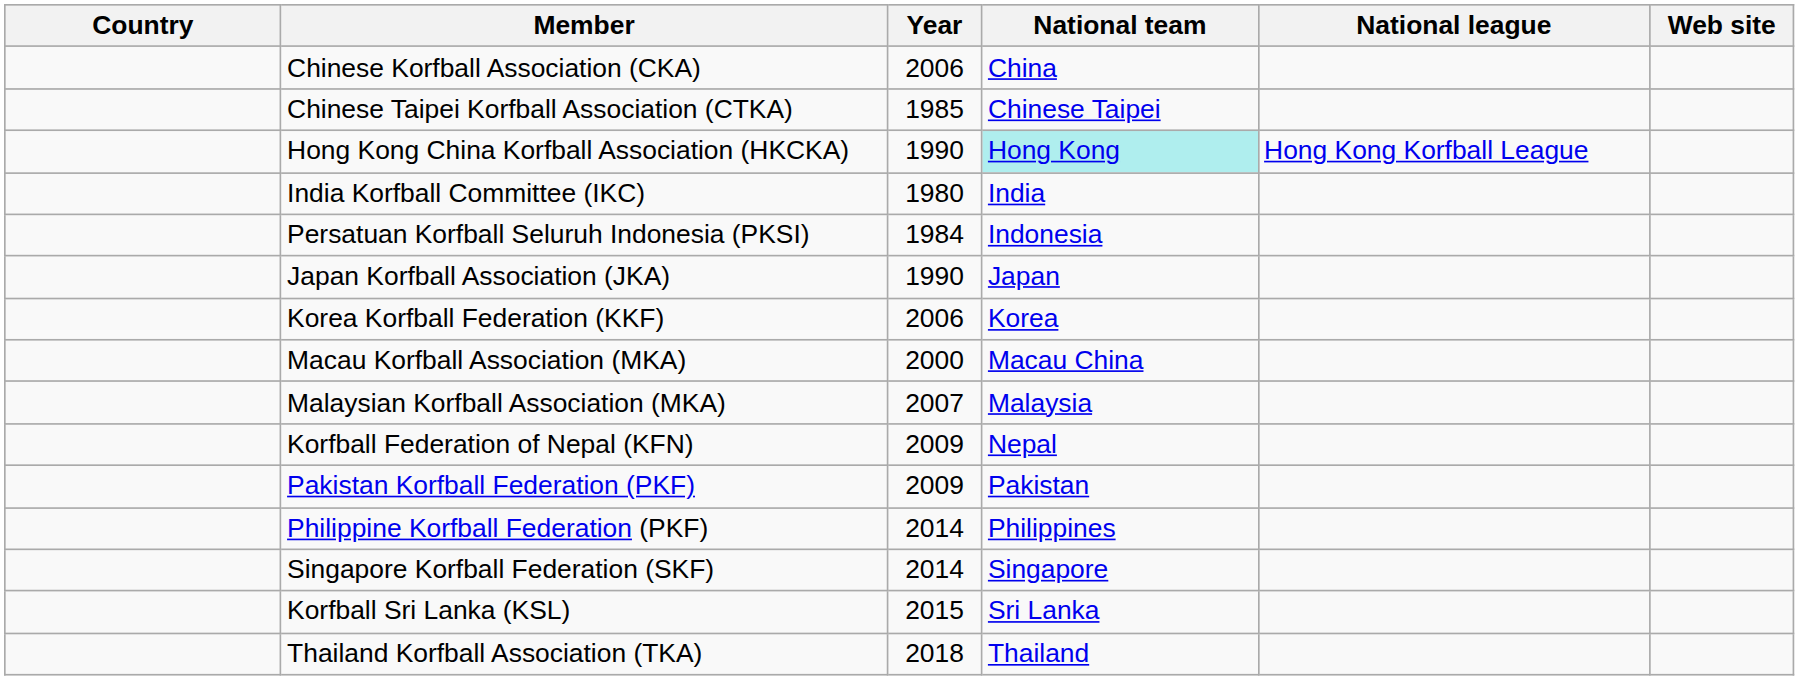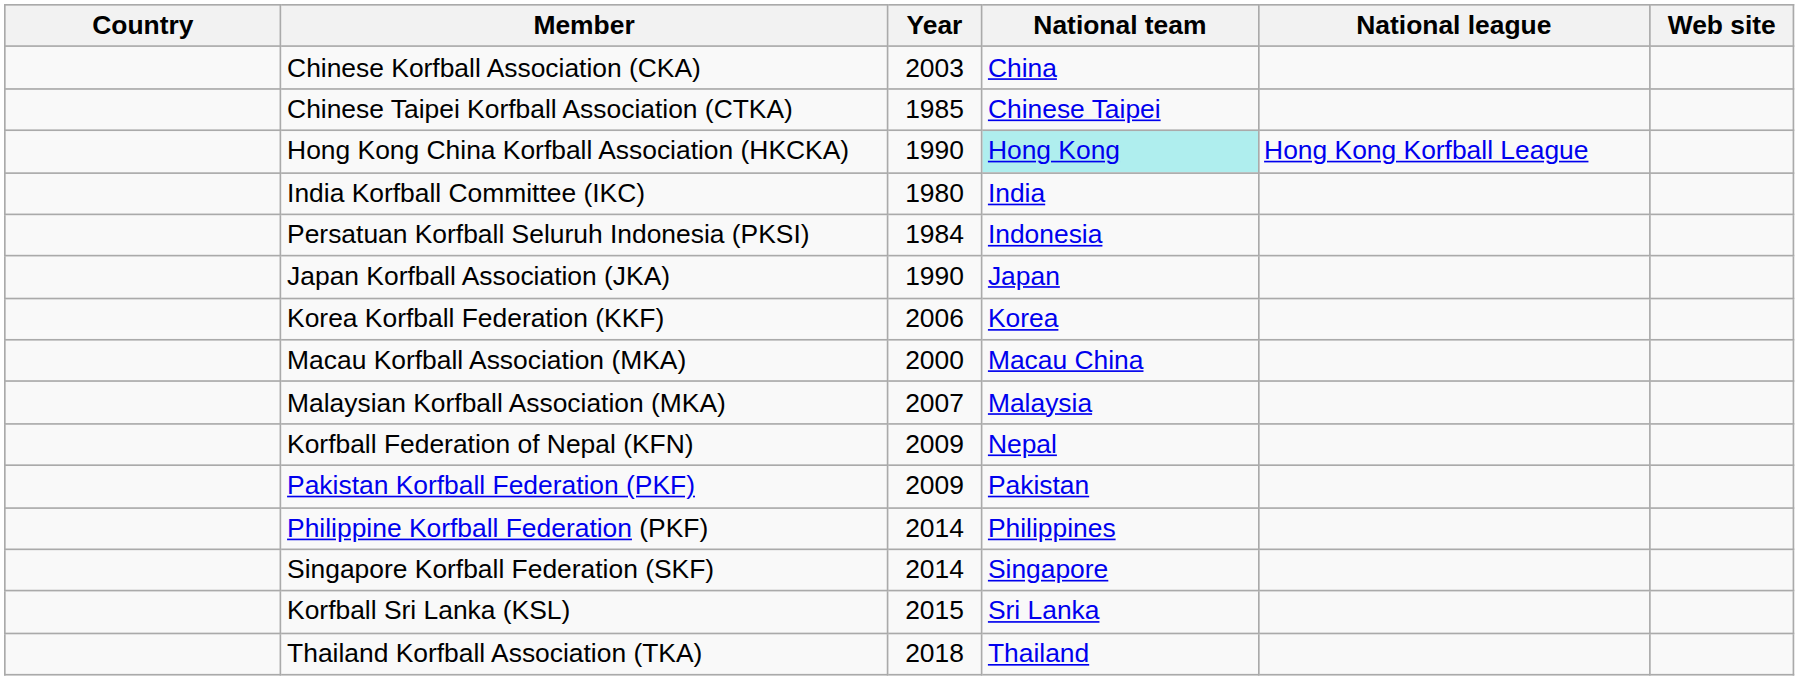 <table class="wikitable sortable">
 <tr>
 <th width=160>Country</th>
 <th width=360>Member</th>
 <th width=50>Year</th>
 <th width=160>National team</th>
 <th width=230>National league</th>
 <th width=80>Web site</th>
 </tr>
 <tr>
 <td></td>
 <td>Chinese Korfball Association (CKA)</td>
-<td align=center>2006</td>
+<td align=center>2003</td>
 <td><a href='#'>China</a></td>
 <td></td>
 <td align=center></td>
 </tr>
 <tr>
 <td></td>
 <td>Chinese Taipei Korfball Association (CTKA)</td>
 <td align=center>1985</td>
 <td><a href='#'>Chinese Taipei</a></td>
 <td></td>
 <td align=center></td>
 </tr>
 <tr>
 <td></td>
 <td>Hong Kong China Korfball Association (HKCKA)</td>
 <td align=center>1990</td>
 <td style="background: paleturquoise;"><a href='#'>Hong Kong</a></td>
 <td><a href='#'>Hong Kong Korfball League</a></td>
 <td align=center></td>
 </tr>
 <tr>
 <td></td>
 <td>India Korfball Committee (IKC)</td>
 <td align=center>1980</td>
 <td><a href='#'>India</a></td>
 <td></td>
 <td align=center></td>
 </tr>
 <tr>
 <td></td>
 <td>Persatuan Korfball Seluruh Indonesia (PKSI)</td>
 <td align=center>1984</td>
 <td><a href='#'>Indonesia</a></td>
 <td></td>
 <td align=center></td>
 </tr>
 <tr>
 <td></td>
 <td>Japan Korfball Association (JKA)</td>
 <td align=center>1990</td>
 <td><a href='#'>Japan</a></td>
 <td></td>
 <td align=center></td>
 </tr>
 <tr>
 <td></td>
 <td>Korea Korfball Federation (KKF)</td>
 <td align=center>2006</td>
 <td><a href='#'>Korea</a></td>
 <td></td>
 <td align=center></td>
 </tr>
 <tr>
 <td></td>
 <td>Macau Korfball Association (MKA)</td>
 <td align=center>2000</td>
 <td><a href='#'>Macau China</a></td>
 <td></td>
 <td align=center></td>
 </tr>
 <tr>
 <td></td>
 <td>Malaysian Korfball Association (MKA)</td>
 <td align=center>2007</td>
 <td><a href='#'>Malaysia</a></td>
 <td></td>
 <td align=center></td>
 </tr>
 <tr>
 <td></td>
 <td>Korfball Federation of Nepal (KFN)</td>
 <td align=center>2009</td>
 <td><a href='#'>Nepal</a></td>
 <td></td>
 <td align=center></td>
 </tr>
 <tr>
 <td></td>
 <td><a href='#'>Pakistan Korfball Federation (PKF)</a></td>
 <td align=center>2009</td>
 <td><a href='#'>Pakistan</a></td>
 <td></td>
 <td align=center></td>
 </tr>
 <tr>
 <td></td>
 <td><a href='#'>Philippine Korfball Federation</a> (PKF)</td>
 <td align=center>2014</td>
 <td><a href='#'>Philippines</a></td>
 <td></td>
 <td align=center></td>
 </tr>
 <tr>
 <td></td>
 <td>Singapore Korfball Federation (SKF)</td>
 <td align=center>2014</td>
 <td><a href='#'>Singapore</a></td>
 <td></td>
 <td align=center></td>
 </tr>
 <tr>
 <td></td>
 <td>Korfball Sri Lanka (KSL)</td>
 <td align=center>2015</td>
 <td><a href='#'>Sri Lanka</a></td>
 <td></td>
 <td align=center></td>
 </tr>
 <tr>
 <td></td>
 <td>Thailand Korfball Association (TKA)</td>
 <td align=center>2018</td>
 <td><a href='#'>Thailand</a></td>
 <td></td>
 <td align=center></td>
 </tr>
 </table>
